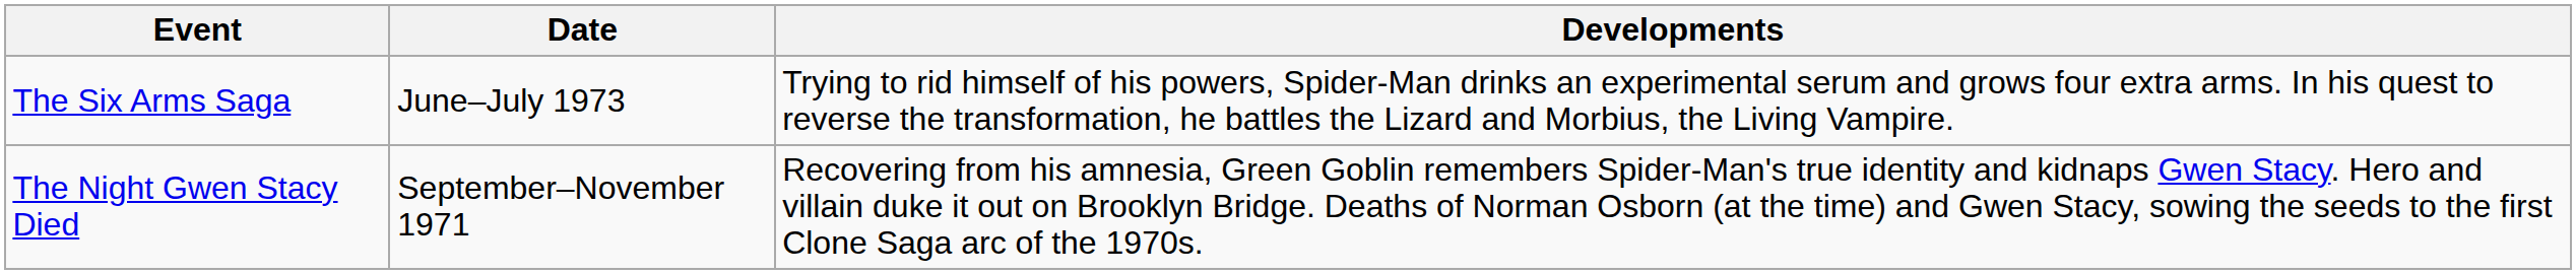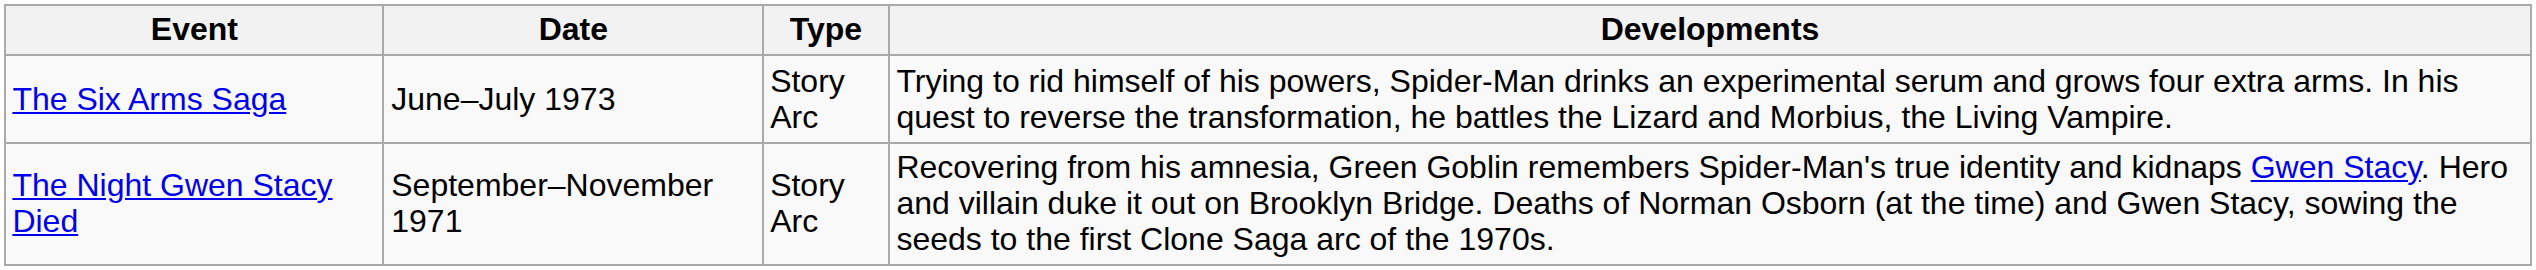 <table class="wikitable" style="width:100%;">
 <tr>
 <th width=15%>Event</th>
 <th width=15%>Date</th>
+<th width=5%>Type</th>
 <th width=70%>Developments</th>
 </tr>
 <tr>
 <td><a href='#'>The Six Arms Saga</a></td>
 <td>June–July 1973</td>
+<td>Story Arc</td>
 <td>Trying to rid himself of his powers, Spider-Man drinks an experimental serum and grows four extra arms. In his quest to reverse the transformation, he battles the Lizard and Morbius, the Living Vampire.</td>
 </tr>
 <tr>
 <td><a href='#'>The Night Gwen Stacy Died</a></td>
 <td>September–November 1971</td>
+<td>Story Arc</td>
 <td>Recovering from his amnesia, Green Goblin remembers Spider-Man's true identity and kidnaps <a href='#'>Gwen Stacy</a>. Hero and villain duke it out on Brooklyn Bridge. Deaths of Norman Osborn (at the time) and Gwen Stacy, sowing the seeds to the first Clone Saga arc of the 1970s.</td>
 </tr>
 </table>
